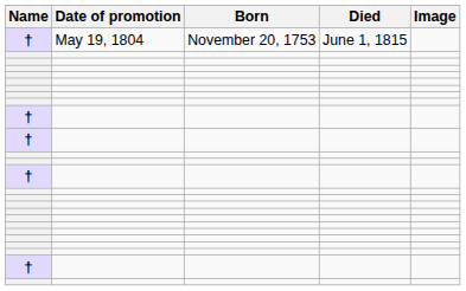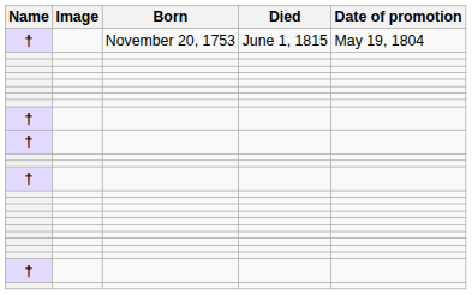 <table class="wikitable sortable">
 <tr>
 <th scope="col">Name</th>
-<th scope="col">Date of promotion</th>
+<th scope="col" class="unsortable">Image</th>
 <th scope="col">Born</th>
 <th scope="col">Died</th>
-<th scope="col" class="unsortable">Image</th>
+<th scope="col">Date of promotion</th>
 </tr>
 <tr>
 <th scope="row" style="background:#e3d9ff;">†</th>
-<td>May 19, 1804</td>
+<td></td>
 <td>November 20, 1753</td>
 <td>June 1, 1815</td>
-<td></td>
+<td>May 19, 1804</td>
 </tr>
 <tr>
 <th scope="row"></th>
 <td></td>
 <td></td>
 <td></td>
 <td></td>
 </tr>
 <tr>
 <th scope="row"></th>
 <td></td>
 <td></td>
 <td></td>
 <td></td>
 </tr>
 <tr>
 <th scope="row"></th>
 <td></td>
 <td></td>
 <td></td>
 <td></td>
 </tr>
 <tr>
 <th scope="row"></th>
 <td></td>
 <td></td>
 <td></td>
 <td></td>
 </tr>
 <tr>
 <th scope="row"></th>
 <td></td>
 <td></td>
 <td></td>
 <td></td>
 </tr>
 <tr>
 <th scope="row"></th>
 <td></td>
 <td></td>
 <td></td>
 <td></td>
 </tr>
 <tr>
 <th scope="row"></th>
 <td></td>
 <td></td>
 <td></td>
 <td></td>
 </tr>
 <tr>
 <th scope="row"></th>
 <td></td>
 <td></td>
 <td></td>
 <td></td>
 </tr>
 <tr>
 <th scope="row" style="background:#e3d9ff;">†</th>
 <td></td>
 <td></td>
 <td></td>
 <td></td>
 </tr>
 <tr>
 <th scope="row" style="background:#e3d9ff;">†</th>
 <td></td>
 <td></td>
 <td></td>
 <td></td>
 </tr>
 <tr>
 <th scope="row"></th>
 <td></td>
 <td></td>
 <td></td>
 <td></td>
 </tr>
 <tr>
 <th scope="row"></th>
 <td></td>
 <td></td>
 <td></td>
 <td></td>
 </tr>
 <tr>
 <th scope="row" style="background:#e3d9ff;">†</th>
 <td></td>
 <td></td>
 <td></td>
 <td></td>
 </tr>
 <tr>
 <th scope="row"></th>
 <td></td>
 <td></td>
 <td></td>
 <td></td>
 </tr>
 <tr>
 <th scope="row"></th>
 <td></td>
 <td></td>
 <td></td>
 <td></td>
 </tr>
 <tr>
 <th scope="row"></th>
 <td></td>
 <td></td>
 <td></td>
 <td></td>
 </tr>
 <tr>
 <th scope="row"></th>
 <td></td>
 <td></td>
 <td></td>
 <td></td>
 </tr>
 <tr>
 <th scope="row"></th>
 <td></td>
 <td></td>
 <td></td>
 <td></td>
 </tr>
 <tr>
 <th scope="row"></th>
 <td></td>
 <td></td>
 <td></td>
 <td></td>
 </tr>
 <tr>
 <th scope="row"></th>
 <td></td>
 <td></td>
 <td></td>
 <td></td>
 </tr>
 <tr>
 <th scope="row"></th>
 <td></td>
 <td></td>
 <td></td>
 <td></td>
 </tr>
 <tr>
 <th scope="row"></th>
 <td></td>
 <td></td>
 <td></td>
 <td></td>
 </tr>
 <tr>
 <th scope="row"></th>
 <td></td>
 <td></td>
 <td></td>
 <td></td>
 </tr>
 <tr>
 <th scope="row" style="background:#e3d9ff;">†</th>
 <td></td>
 <td></td>
 <td></td>
 <td></td>
 </tr>
 <tr>
 <th scope="row"></th>
 <td></td>
 <td></td>
 <td></td>
 <td></td>
 </tr>
 </table>
